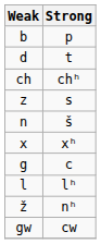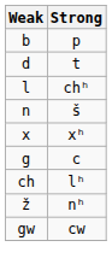 <table class="wikitable">
 <tr>
 <th>Weak</th>
 <th>Strong</th>
 </tr>
 <tr>
 <td align="center">b</td>
 <td align="center">p</td>
 </tr>
 <tr>
 <td align="center">d</td>
 <td align="center">t</td>
 </tr>
 <tr>
-<td align="center">ch</td>
+<td align="center">l</td>
 <td align="center">chʰ</td>
-</tr>
-<tr>
-<td align="center">z</td>
-<td align="center">s</td>
 </tr>
 <tr>
 <td align="center">n</td>
 <td align="center">š</td>
 </tr>
 <tr>
 <td align="center">x</td>
 <td align="center">xʰ</td>
 </tr>
 <tr>
 <td align="center">g</td>
 <td align="center">c</td>
 </tr>
 <tr>
-<td align="center">l</td>
+<td align="center">ch</td>
 <td align="center">lʰ</td>
 </tr>
 <tr>
 <td align="center">ž</td>
 <td align="center">nʰ</td>
 </tr>
 <tr>
 <td align="center">gw</td>
 <td align="center">cw</td>
 </tr>
 <tr>
 </tr>
 </table>
